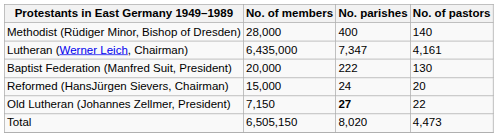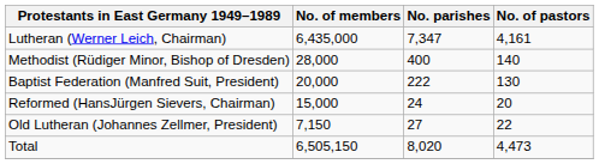 <table class="wikitable">
 <tr>
 <th>Protestants in East Germany 1949–1989</th>
 <th>No. of members</th>
 <th>No. parishes</th>
 <th>No. of pastors</th>
 </tr>
 <tr>
+<td>Lutheran (<a href='#'>Werner Leich</a>, Chairman)</td>
+<td>6,435,000</td>
+<td>7,347</td>
+<td>4,161</td>
+</tr>
+<tr>
 <td>Methodist (Rüdiger Minor, Bishop of Dresden)</td>
 <td>28,000</td>
 <td>400</td>
 <td>140</td>
-</tr>
-<tr>
-<td>Lutheran (<a href='#'>Werner Leich</a>, Chairman)</td>
-<td>6,435,000</td>
-<td>7,347</td>
-<td>4,161</td>
 </tr>
 <tr>
 <td>Baptist Federation (Manfred Suit, President)</td>
 <td>20,000</td>
 <td>222</td>
 <td>130</td>
 </tr>
 <tr>
 <td>Reformed (HansJürgen Sievers, Chairman)</td>
 <td>15,000</td>
 <td>24</td>
 <td>20</td>
 </tr>
 <tr>
 <td>Old Lutheran (Johannes Zellmer, President)</td>
 <td>7,150</td>
-<td><strong>27</strong></td>
+<td>27</td>
 <td>22</td>
 </tr>
 <tr>
 <td>Total</td>
 <td>6,505,150</td>
 <td>8,020</td>
 <td>4,473</td>
 </tr>
 <tr>
 </tr>
 </table>
